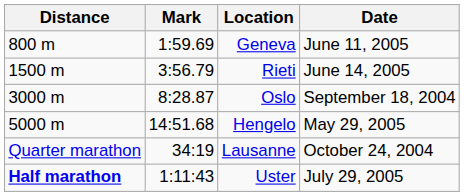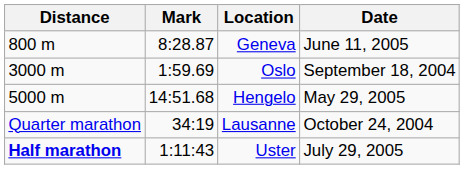 <table class="wikitable">
 <tr>
 <th>Distance</th>
 <th>Mark</th>
 <th>Location</th>
 <th>Date</th>
 </tr>
 <tr>
 <td>800 m</td>
-<td align=right>1:59.69</td>
+<td align=right>8:28.87</td>
 <td align=right><a href='#'>Geneva</a></td>
 <td>June 11, 2005</td>
 </tr>
 <tr>
-<td>1500 m</td>
-<td align=right>3:56.79</td>
-<td align=right><a href='#'>Rieti</a></td>
-<td>June 14, 2005</td>
-</tr>
-<tr>
 <td>3000 m</td>
-<td align=right>8:28.87</td>
+<td align=right>1:59.69</td>
 <td align=right><a href='#'>Oslo</a></td>
 <td>September 18, 2004</td>
 </tr>
 <tr>
 <td>5000 m</td>
 <td align=right>14:51.68</td>
 <td align=right><a href='#'>Hengelo</a></td>
 <td>May 29, 2005</td>
 </tr>
 <tr>
 <td><a href='#'>Quarter marathon</a></td>
 <td align=right>34:19</td>
 <td align=right><a href='#'>Lausanne</a></td>
 <td>October 24, 2004</td>
 </tr>
 <tr>
 <td><strong><a href='#'>Half marathon</a></strong></td>
 <td align=right>1:11:43</td>
 <td align=right><a href='#'>Uster</a></td>
 <td>July 29, 2005</td>
 </tr>
 </table>
